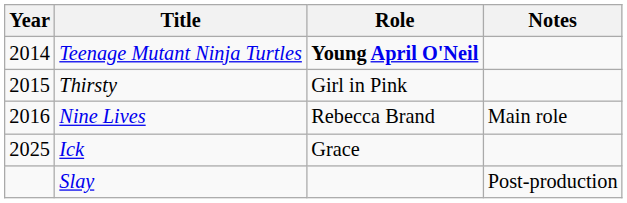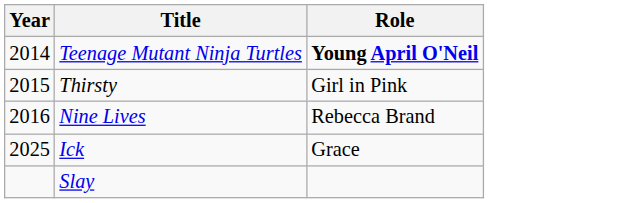 <table class="wikitable sortable">
 <tr>
 <th>Year</th>
 <th>Title</th>
 <th>Role</th>
-<th>Notes</th>
 </tr>
 <tr>
 <td>2014</td>
 <td><em><a href='#'>Teenage Mutant Ninja Turtles</a></em></td>
 <td><strong>Young <a href='#'>April O'Neil</a></strong></td>
-<td></td>
 </tr>
 <tr>
 <td>2015</td>
 <td><em>Thirsty</em></td>
 <td>Girl in Pink</td>
-<td></td>
 </tr>
 <tr>
 <td>2016</td>
 <td><em><a href='#'>Nine Lives</a></em></td>
 <td>Rebecca Brand</td>
-<td>Main role</td>
 </tr>
 <tr>
 <td>2025</td>
 <td><em><a href='#'>Ick</a></em></td>
 <td>Grace</td>
-<td></td>
 </tr>
 <tr>
 <td></td>
 <td><em><a href='#'>Slay</a></em></td>
 <td></td>
-<td>Post-production</td>
 </tr>
 </table>
